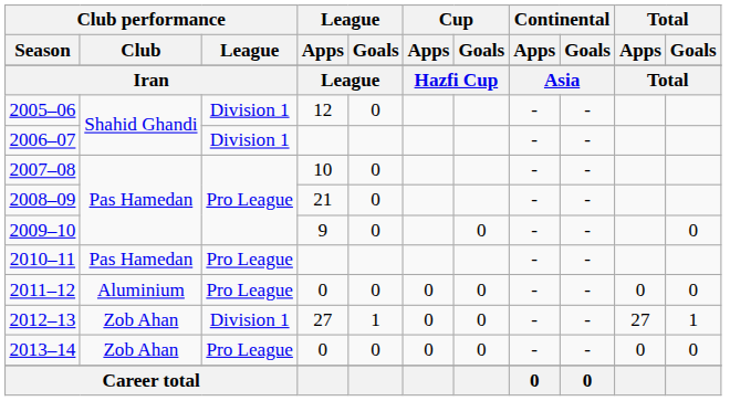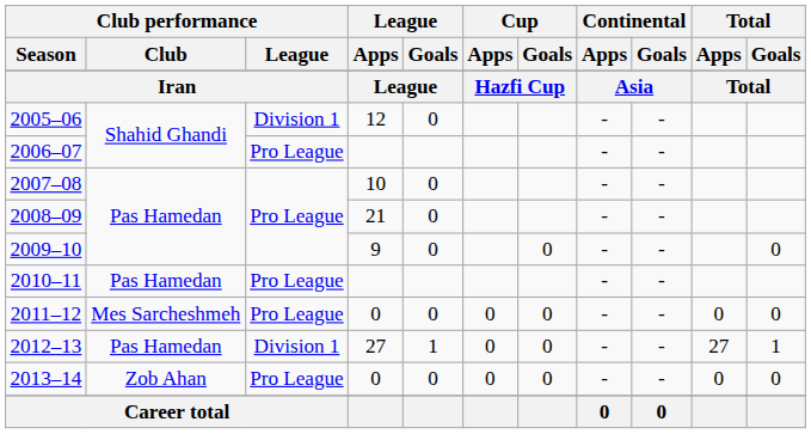 <table class="wikitable" style="text-align:center">
 <tr>
 <th colspan=3>Club performance</th>
 <th colspan=2>League</th>
 <th colspan=2>Cup</th>
 <th colspan=2>Continental</th>
 <th colspan=2>Total</th>
 </tr>
 <tr>
 <th>Season</th>
 <th>Club</th>
 <th>League</th>
 <th>Apps</th>
 <th>Goals</th>
 <th>Apps</th>
 <th>Goals</th>
 <th>Apps</th>
 <th>Goals</th>
 <th>Apps</th>
 <th>Goals</th>
 </tr>
 <tr>
 </tr>
 <tr>
 <th colspan=3>Iran</th>
 <th colspan=2>League</th>
 <th colspan=2><a href='#'>Hazfi Cup</a></th>
 <th colspan=2><a href='#'>Asia</a></th>
 <th colspan=2>Total</th>
 </tr>
 <tr>
 <td><a href='#'>2005–06</a></td>
 <td rowspan="2"><a href='#'>Shahid Ghandi</a></td>
 <td rowspan="1"><a href='#'>Division 1</a></td>
 <td>12</td>
 <td>0</td>
 <td></td>
 <td></td>
 <td>-</td>
 <td>-</td>
 <td></td>
 <td></td>
 </tr>
 <tr>
 <td><a href='#'>2006–07</a></td>
-<td rowspan="1"><a href='#'>Division 1</a></td>
+<td rowspan="1"><a href='#'>Pro League</a></td>
 <td></td>
 <td></td>
 <td></td>
 <td></td>
 <td>-</td>
 <td>-</td>
 <td></td>
 <td></td>
 </tr>
 <tr>
 <td><a href='#'>2007–08</a></td>
 <td rowspan="3"><a href='#'>Pas Hamedan</a></td>
 <td rowspan="3"><a href='#'>Pro League</a></td>
 <td>10</td>
 <td>0</td>
 <td></td>
 <td></td>
 <td>-</td>
 <td>-</td>
 <td></td>
 <td></td>
 </tr>
 <tr>
 <td><a href='#'>2008–09</a></td>
 <td>21</td>
 <td>0</td>
 <td></td>
 <td></td>
 <td>-</td>
 <td>-</td>
 <td></td>
 <td></td>
 </tr>
 <tr>
 <td><a href='#'>2009–10</a></td>
 <td>9</td>
 <td>0</td>
 <td></td>
 <td>0</td>
 <td>-</td>
 <td>-</td>
 <td></td>
 <td>0</td>
 </tr>
 <tr>
 <td><a href='#'>2010–11</a></td>
 <td rowspan="1"><a href='#'>Pas Hamedan</a></td>
 <td rowspan="1"><a href='#'>Pro League</a></td>
 <td></td>
 <td></td>
 <td></td>
 <td></td>
 <td>-</td>
 <td>-</td>
 <td></td>
 <td></td>
 </tr>
 <tr>
 <td><a href='#'>2011–12</a></td>
-<td rowspan="1"><a href='#'>Aluminium</a></td>
+<td rowspan="1"><a href='#'>Mes Sarcheshmeh</a></td>
 <td rowspan="1"><a href='#'>Pro League</a></td>
 <td>0</td>
 <td>0</td>
 <td>0</td>
 <td>0</td>
 <td>-</td>
 <td>-</td>
 <td>0</td>
 <td>0</td>
 </tr>
 <tr>
 <td><a href='#'>2012–13</a></td>
-<td rowspan="1"><a href='#'>Zob Ahan</a></td>
+<td rowspan="1"><a href='#'>Pas Hamedan</a></td>
 <td rowspan="1"><a href='#'>Division 1</a></td>
 <td>27</td>
 <td>1</td>
 <td>0</td>
 <td>0</td>
 <td>-</td>
 <td>-</td>
 <td>27</td>
 <td>1</td>
 </tr>
 <tr>
 <td><a href='#'>2013–14</a></td>
 <td rowspan="1"><a href='#'>Zob Ahan</a></td>
 <td rowspan="1"><a href='#'>Pro League</a></td>
 <td>0</td>
 <td>0</td>
 <td>0</td>
 <td>0</td>
 <td>-</td>
 <td>-</td>
 <td>0</td>
 <td>0</td>
 </tr>
 <tr>
 </tr>
 <tr>
 <th colspan=3>Career total</th>
 <th></th>
 <th></th>
 <th></th>
 <th></th>
 <th>0</th>
 <th>0</th>
 <th></th>
 <th></th>
 </tr>
 </table>
